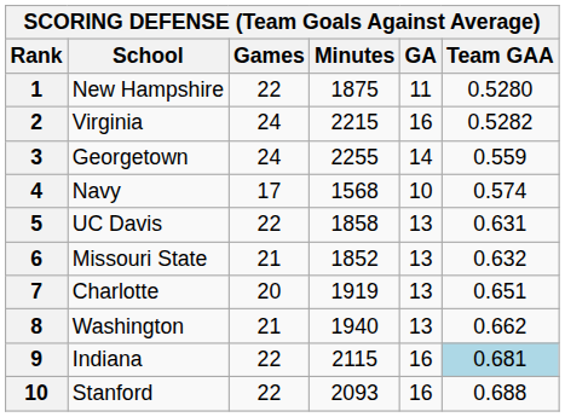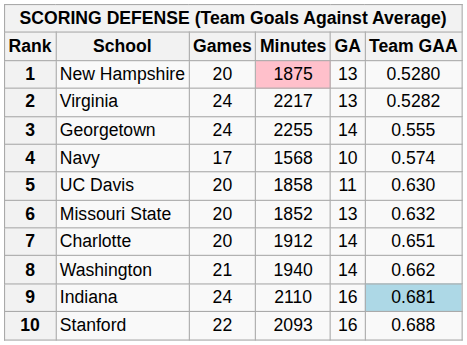 <table class="wikitable">
 <tr>
 <th colspan=6>SCORING DEFENSE (Team Goals Against Average)</th>
 </tr>
 <tr>
 <th>Rank</th>
 <th>School</th>
 <th>Games</th>
 <th>Minutes</th>
 <th>GA</th>
 <th>Team GAA</th>
 </tr>
 <tr>
 <th>1</th>
 <td>New Hampshire</td>
-<td style="text-align:center;">22</td>
-<td style="text-align:center;">1875</td>
-<td style="text-align:center;">11</td>
+<td style="text-align:center;">20</td>
+<td style="background: pink; text-align:center;">1875</td>
+<td style="text-align:center;">13</td>
 <td style="text-align:center;">0.5280</td>
 </tr>
 <tr>
 <th>2</th>
 <td>Virginia</td>
 <td style="text-align:center;">24</td>
-<td style="text-align:center;">2215</td>
-<td style="text-align:center;">16</td>
+<td style="text-align:center;">2217</td>
+<td style="text-align:center;">13</td>
 <td style="text-align:center;">0.5282</td>
 </tr>
 <tr>
 <th>3</th>
 <td>Georgetown</td>
 <td style="text-align:center;">24</td>
 <td style="text-align:center;">2255</td>
 <td style="text-align:center;">14</td>
-<td style="text-align:center;">0.559</td>
+<td style="text-align:center;">0.555</td>
 </tr>
 <tr>
 <th>4</th>
 <td>Navy</td>
 <td style="text-align:center;">17</td>
 <td style="text-align:center;">1568</td>
 <td style="text-align:center;">10</td>
 <td style="text-align:center;">0.574</td>
 </tr>
 <tr>
 <th>5</th>
 <td>UC Davis</td>
-<td style="text-align:center;">22</td>
+<td style="text-align:center;">20</td>
 <td style="text-align:center;">1858</td>
-<td style="text-align:center;">13</td>
-<td style="text-align:center;">0.631</td>
+<td style="text-align:center;">11</td>
+<td style="text-align:center;">0.630</td>
 </tr>
 <tr>
 <th>6</th>
 <td>Missouri State</td>
-<td style="text-align:center;">21</td>
+<td style="text-align:center;">20</td>
 <td style="text-align:center;">1852</td>
 <td style="text-align:center;">13</td>
 <td style="text-align:center;">0.632</td>
 </tr>
 <tr>
 <th>7</th>
 <td>Charlotte</td>
 <td style="text-align:center;">20</td>
-<td style="text-align:center;">1919</td>
-<td style="text-align:center;">13</td>
+<td style="text-align:center;">1912</td>
+<td style="text-align:center;">14</td>
 <td style="text-align:center;">0.651</td>
 </tr>
 <tr>
 <th>8</th>
 <td>Washington</td>
 <td style="text-align:center;">21</td>
 <td style="text-align:center;">1940</td>
-<td style="text-align:center;">13</td>
+<td style="text-align:center;">14</td>
 <td style="text-align:center;">0.662</td>
 </tr>
 <tr>
 <th>9</th>
 <td>Indiana</td>
-<td style="text-align:center;">22</td>
-<td style="text-align:center;">2115</td>
+<td style="text-align:center;">24</td>
+<td style="text-align:center;">2110</td>
 <td style="text-align:center;">16</td>
 <td style="background: lightblue; text-align:center;">0.681</td>
 </tr>
 <tr>
 <th>10</th>
 <td>Stanford</td>
 <td style="text-align:center;">22</td>
 <td style="text-align:center;">2093</td>
 <td style="text-align:center;">16</td>
 <td style="text-align:center;">0.688</td>
 </tr>
 </table>
